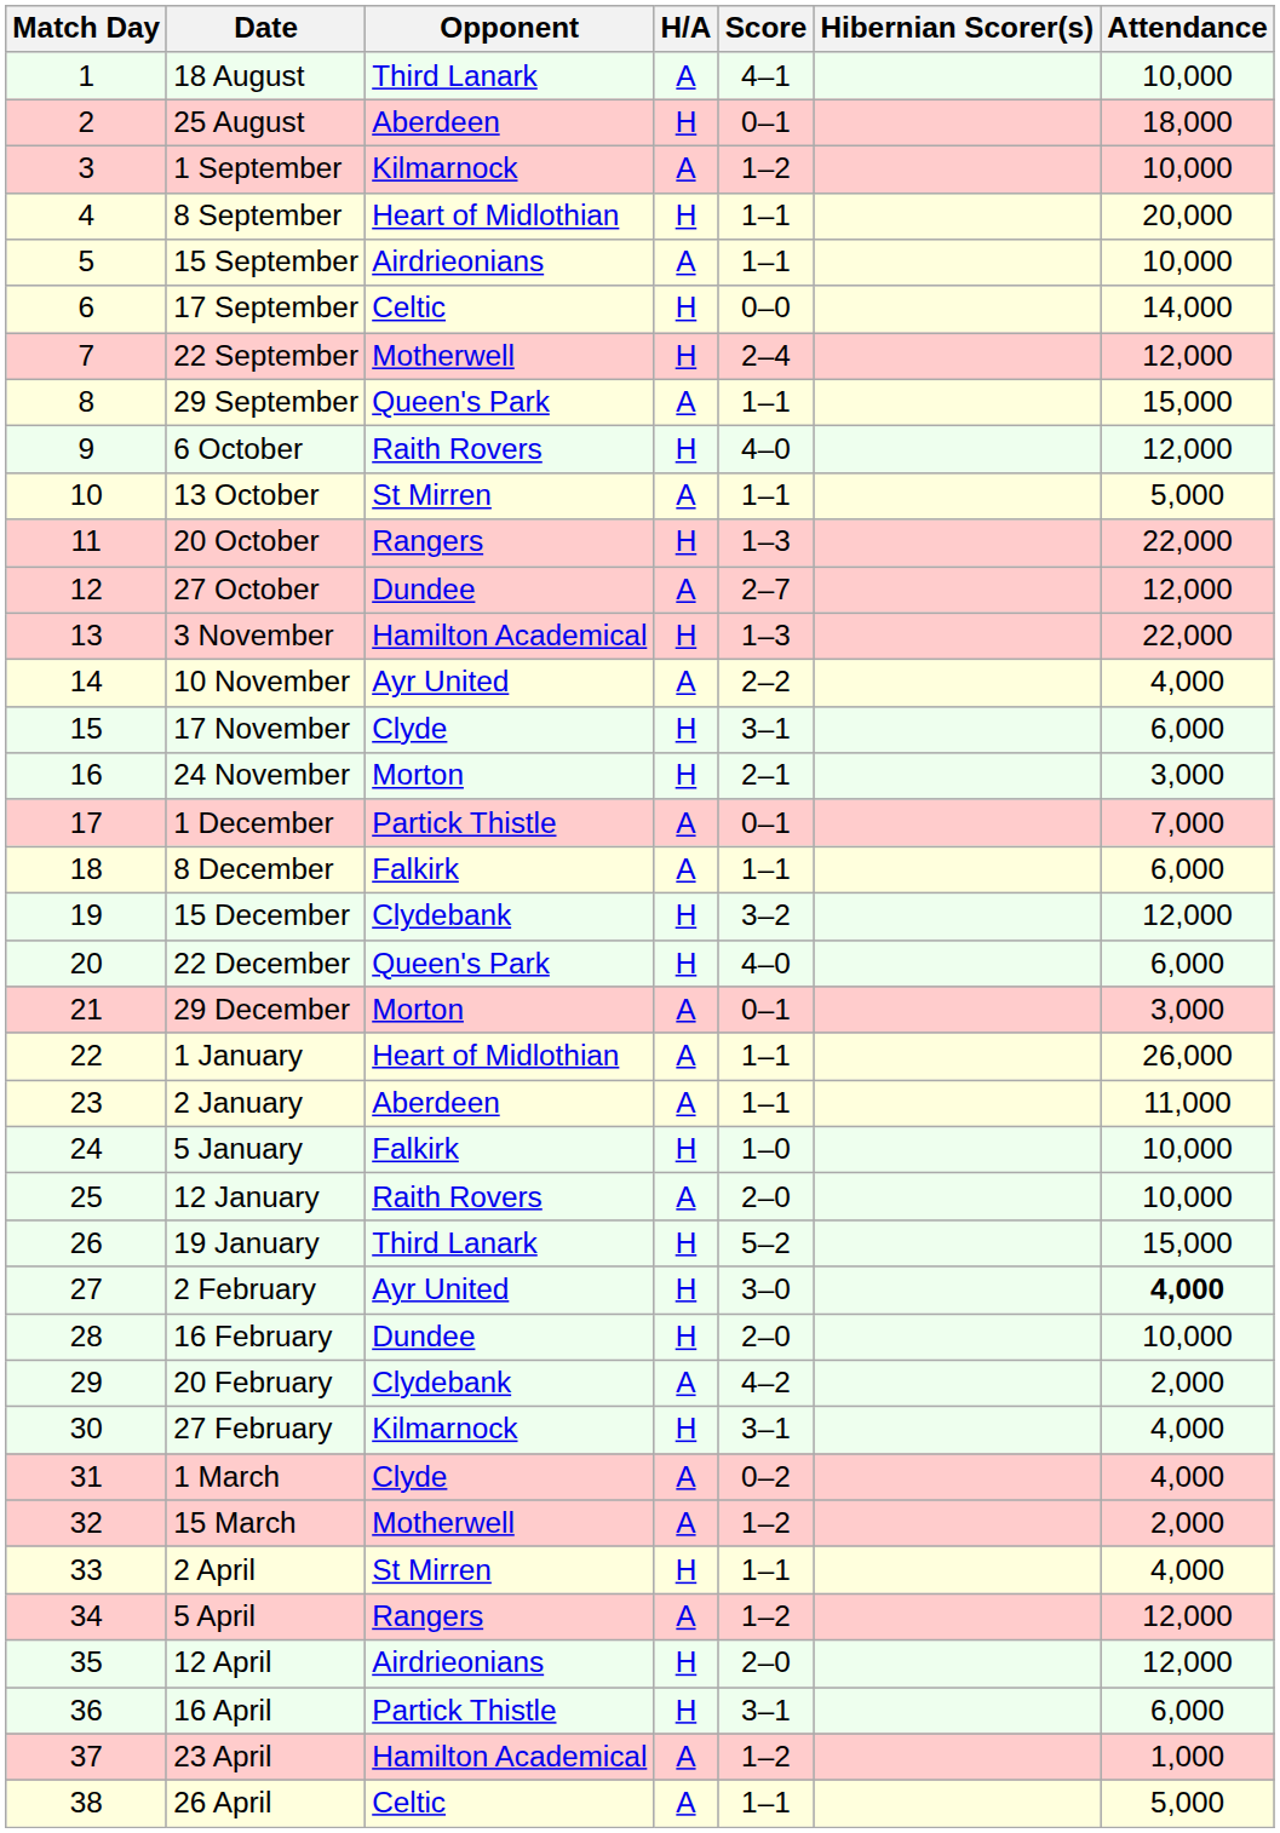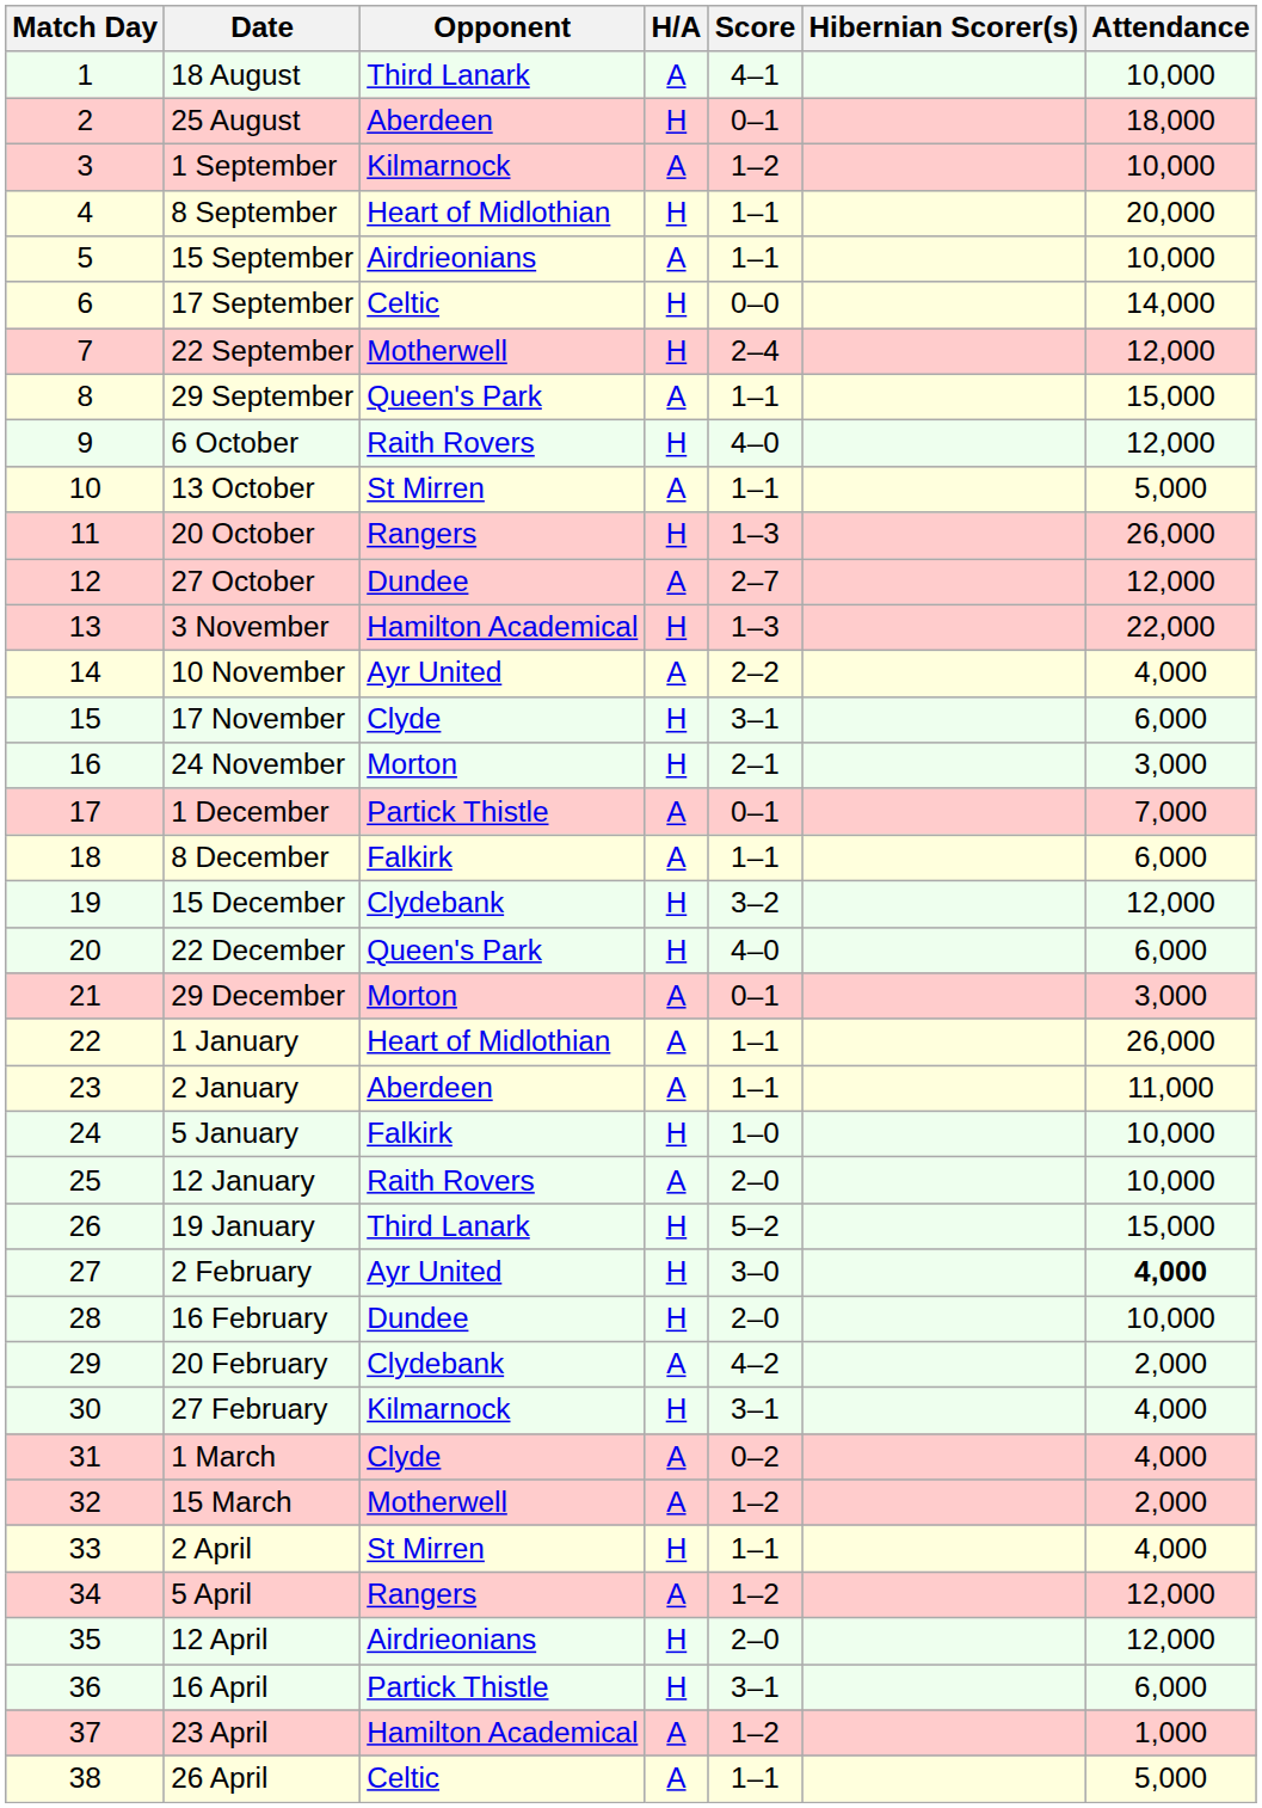 <table class="wikitable" style="text-align:center">
 <tr>
 <th>Match Day</th>
 <th>Date</th>
 <th>Opponent</th>
 <th>H/A</th>
 <th>Score</th>
 <th>Hibernian Scorer(s)</th>
 <th>Attendance</th>
 </tr>
 <tr bgcolor=#EEFFEE>
 <td>1</td>
 <td align=left>18 August</td>
 <td align=left><a href='#'>Third Lanark</a></td>
 <td><a href='#'>A</a></td>
 <td>4–1</td>
 <td align=left></td>
 <td>10,000</td>
 </tr>
 <tr bgcolor=#FFCCCC>
 <td>2</td>
 <td align=left>25 August</td>
 <td align=left><a href='#'>Aberdeen</a></td>
 <td><a href='#'>H</a></td>
 <td>0–1</td>
 <td align=left></td>
 <td>18,000</td>
 </tr>
 <tr bgcolor=#FFCCCC>
 <td>3</td>
 <td align=left>1 September</td>
 <td align=left><a href='#'>Kilmarnock</a></td>
 <td><a href='#'>A</a></td>
 <td>1–2</td>
 <td align=left></td>
 <td>10,000</td>
 </tr>
 <tr bgcolor=#FFFFDD>
 <td>4</td>
 <td align=left>8 September</td>
 <td align=left><a href='#'>Heart of Midlothian</a></td>
 <td><a href='#'>H</a></td>
 <td>1–1</td>
 <td align=left></td>
 <td>20,000</td>
 </tr>
 <tr bgcolor=#FFFFDD>
 <td>5</td>
 <td align=left>15 September</td>
 <td align=left><a href='#'>Airdrieonians</a></td>
 <td><a href='#'>A</a></td>
 <td>1–1</td>
 <td align=left></td>
 <td>10,000</td>
 </tr>
 <tr bgcolor=#FFFFDD>
 <td>6</td>
 <td align=left>17 September</td>
 <td align=left><a href='#'>Celtic</a></td>
 <td><a href='#'>H</a></td>
 <td>0–0</td>
 <td align=left></td>
 <td>14,000</td>
 </tr>
 <tr bgcolor=#FFCCCC>
 <td>7</td>
 <td align=left>22 September</td>
 <td align=left><a href='#'>Motherwell</a></td>
 <td><a href='#'>H</a></td>
 <td>2–4</td>
 <td align=left></td>
 <td>12,000</td>
 </tr>
 <tr bgcolor=#FFFFDD>
 <td>8</td>
 <td align=left>29 September</td>
 <td align=left><a href='#'>Queen's Park</a></td>
 <td><a href='#'>A</a></td>
 <td>1–1</td>
 <td align=left></td>
 <td>15,000</td>
 </tr>
 <tr bgcolor=#EEFFEE>
 <td>9</td>
 <td align=left>6 October</td>
 <td align=left><a href='#'>Raith Rovers</a></td>
 <td><a href='#'>H</a></td>
 <td>4–0</td>
 <td align=left></td>
 <td>12,000</td>
 </tr>
 <tr bgcolor=#FFFFDD>
 <td>10</td>
 <td align=left>13 October</td>
 <td align=left><a href='#'>St Mirren</a></td>
 <td><a href='#'>A</a></td>
 <td>1–1</td>
 <td align=left></td>
 <td>5,000</td>
 </tr>
 <tr bgcolor=#FFCCCC>
 <td>11</td>
 <td align=left>20 October</td>
 <td align=left><a href='#'>Rangers</a></td>
 <td><a href='#'>H</a></td>
 <td>1–3</td>
 <td align=left></td>
-<td>22,000</td>
+<td>26,000</td>
 </tr>
 <tr bgcolor=#FFCCCC>
 <td>12</td>
 <td align=left>27 October</td>
 <td align=left><a href='#'>Dundee</a></td>
 <td><a href='#'>A</a></td>
 <td>2–7</td>
 <td align=left></td>
 <td>12,000</td>
 </tr>
 <tr bgcolor=#FFCCCC>
 <td>13</td>
 <td align=left>3 November</td>
 <td align=left><a href='#'>Hamilton Academical</a></td>
 <td><a href='#'>H</a></td>
 <td>1–3</td>
 <td align=left></td>
 <td>22,000</td>
 </tr>
 <tr bgcolor=#FFFFDD>
 <td>14</td>
 <td align=left>10 November</td>
 <td align=left><a href='#'>Ayr United</a></td>
 <td><a href='#'>A</a></td>
 <td>2–2</td>
 <td align=left></td>
 <td>4,000</td>
 </tr>
 <tr bgcolor=#EEFFEE>
 <td>15</td>
 <td align=left>17 November</td>
 <td align=left><a href='#'>Clyde</a></td>
 <td><a href='#'>H</a></td>
 <td>3–1</td>
 <td align=left></td>
 <td>6,000</td>
 </tr>
 <tr bgcolor=#EEFFEE>
 <td>16</td>
 <td align=left>24 November</td>
 <td align=left><a href='#'>Morton</a></td>
 <td><a href='#'>H</a></td>
 <td>2–1</td>
 <td align=left></td>
 <td>3,000</td>
 </tr>
 <tr bgcolor=#FFCCCC>
 <td>17</td>
 <td align=left>1 December</td>
 <td align=left><a href='#'>Partick Thistle</a></td>
 <td><a href='#'>A</a></td>
 <td>0–1</td>
 <td align=left></td>
 <td>7,000</td>
 </tr>
 <tr bgcolor=#FFFFDD>
 <td>18</td>
 <td align=left>8 December</td>
 <td align=left><a href='#'>Falkirk</a></td>
 <td><a href='#'>A</a></td>
 <td>1–1</td>
 <td align=left></td>
 <td>6,000</td>
 </tr>
 <tr bgcolor=#EEFFEE>
 <td>19</td>
 <td align=left>15 December</td>
 <td align=left><a href='#'>Clydebank</a></td>
 <td><a href='#'>H</a></td>
 <td>3–2</td>
 <td align=left></td>
 <td>12,000</td>
 </tr>
 <tr bgcolor=#EEFFEE>
 <td>20</td>
 <td align=left>22 December</td>
 <td align=left><a href='#'>Queen's Park</a></td>
 <td><a href='#'>H</a></td>
 <td>4–0</td>
 <td align=left></td>
 <td>6,000</td>
 </tr>
 <tr bgcolor=#FFCCCC>
 <td>21</td>
 <td align=left>29 December</td>
 <td align=left><a href='#'>Morton</a></td>
 <td><a href='#'>A</a></td>
 <td>0–1</td>
 <td align=left></td>
 <td>3,000</td>
 </tr>
 <tr bgcolor=#FFFFDD>
 <td>22</td>
 <td align=left>1 January</td>
 <td align=left><a href='#'>Heart of Midlothian</a></td>
 <td><a href='#'>A</a></td>
 <td>1–1</td>
 <td align=left></td>
 <td>26,000</td>
 </tr>
 <tr bgcolor=#FFFFDD>
 <td>23</td>
 <td align=left>2 January</td>
 <td align=left><a href='#'>Aberdeen</a></td>
 <td><a href='#'>A</a></td>
 <td>1–1</td>
 <td align=left></td>
 <td>11,000</td>
 </tr>
 <tr bgcolor=#EEFFEE>
 <td>24</td>
 <td align=left>5 January</td>
 <td align=left><a href='#'>Falkirk</a></td>
 <td><a href='#'>H</a></td>
 <td>1–0</td>
 <td align=left></td>
 <td>10,000</td>
 </tr>
 <tr bgcolor=#EEFFEE>
 <td>25</td>
 <td align=left>12 January</td>
 <td align=left><a href='#'>Raith Rovers</a></td>
 <td><a href='#'>A</a></td>
 <td>2–0</td>
 <td align=left></td>
 <td>10,000</td>
 </tr>
 <tr bgcolor=#EEFFEE>
 <td>26</td>
 <td align=left>19 January</td>
 <td align=left><a href='#'>Third Lanark</a></td>
 <td><a href='#'>H</a></td>
 <td>5–2</td>
 <td align=left></td>
 <td>15,000</td>
 </tr>
 <tr bgcolor=#EEFFEE>
 <td>27</td>
 <td align=left>2 February</td>
 <td align=left><a href='#'>Ayr United</a></td>
 <td><a href='#'>H</a></td>
 <td>3–0</td>
 <td align=left></td>
 <td><strong>4,000</strong></td>
 </tr>
 <tr bgcolor=#EEFFEE>
 <td>28</td>
 <td align=left>16 February</td>
 <td align=left><a href='#'>Dundee</a></td>
 <td><a href='#'>H</a></td>
 <td>2–0</td>
 <td align=left></td>
 <td>10,000</td>
 </tr>
 <tr bgcolor=#EEFFEE>
 <td>29</td>
 <td align=left>20 February</td>
 <td align=left><a href='#'>Clydebank</a></td>
 <td><a href='#'>A</a></td>
 <td>4–2</td>
 <td align=left></td>
 <td>2,000</td>
 </tr>
 <tr bgcolor=#EEFFEE>
 <td>30</td>
 <td align=left>27 February</td>
 <td align=left><a href='#'>Kilmarnock</a></td>
 <td><a href='#'>H</a></td>
 <td>3–1</td>
 <td align=left></td>
 <td>4,000</td>
 </tr>
 <tr bgcolor=#FFCCCC>
 <td>31</td>
 <td align=left>1 March</td>
 <td align=left><a href='#'>Clyde</a></td>
 <td><a href='#'>A</a></td>
 <td>0–2</td>
 <td align=left></td>
 <td>4,000</td>
 </tr>
 <tr bgcolor=#FFCCCC>
 <td>32</td>
 <td align=left>15 March</td>
 <td align=left><a href='#'>Motherwell</a></td>
 <td><a href='#'>A</a></td>
 <td>1–2</td>
 <td align=left></td>
 <td>2,000</td>
 </tr>
 <tr bgcolor=#FFFFDD>
 <td>33</td>
 <td align=left>2 April</td>
 <td align=left><a href='#'>St Mirren</a></td>
 <td><a href='#'>H</a></td>
 <td>1–1</td>
 <td align=left></td>
 <td>4,000</td>
 </tr>
 <tr bgcolor=#FFCCCC>
 <td>34</td>
 <td align=left>5 April</td>
 <td align=left><a href='#'>Rangers</a></td>
 <td><a href='#'>A</a></td>
 <td>1–2</td>
 <td align=left></td>
 <td>12,000</td>
 </tr>
 <tr bgcolor=#EEFFEE>
 <td>35</td>
 <td align=left>12 April</td>
 <td align=left><a href='#'>Airdrieonians</a></td>
 <td><a href='#'>H</a></td>
 <td>2–0</td>
 <td align=left></td>
 <td>12,000</td>
 </tr>
 <tr bgcolor=#EEFFEE>
 <td>36</td>
 <td align=left>16 April</td>
 <td align=left><a href='#'>Partick Thistle</a></td>
 <td><a href='#'>H</a></td>
 <td>3–1</td>
 <td align=left></td>
 <td>6,000</td>
 </tr>
 <tr bgcolor=#FFCCCC>
 <td>37</td>
 <td align=left>23 April</td>
 <td align=left><a href='#'>Hamilton Academical</a></td>
 <td><a href='#'>A</a></td>
 <td>1–2</td>
 <td align=left></td>
 <td>1,000</td>
 </tr>
 <tr bgcolor=#FFFFDD>
 <td>38</td>
 <td align=left>26 April</td>
 <td align=left><a href='#'>Celtic</a></td>
 <td><a href='#'>A</a></td>
 <td>1–1</td>
 <td align=left></td>
 <td>5,000</td>
 </tr>
 </table>
